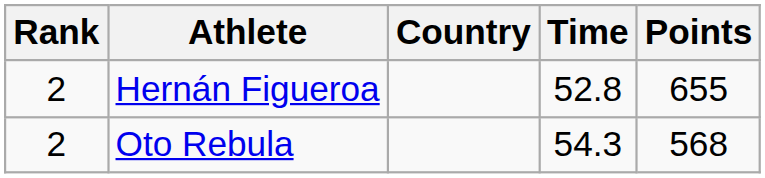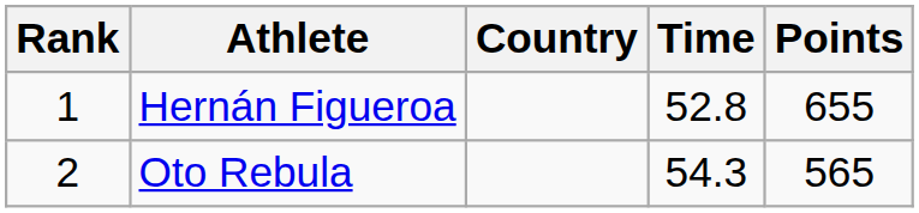 <table class="wikitable sortable" style="text-align:center">
 <tr>
 <th>Rank</th>
 <th>Athlete</th>
 <th>Country</th>
 <th>Time</th>
 <th>Points</th>
 </tr>
 <tr>
-<td>2</td>
+<td>1</td>
 <td align=left><a href='#'>Hernán Figueroa</a></td>
 <td align=left></td>
 <td>52.8</td>
 <td>655</td>
 </tr>
 <tr>
 <td>2</td>
 <td align=left><a href='#'>Oto Rebula</a></td>
 <td align=left></td>
 <td>54.3</td>
-<td>568</td>
+<td>565</td>
 </tr>
 </table>
